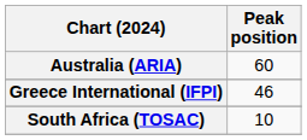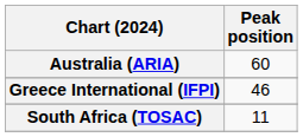 <table class="wikitable sortable plainrowheaders" style="text-align:center">
 <tr>
 <th scope="col">Chart (2024)</th>
 <th scope="col">Peak<br>position</th>
 </tr>
 <tr>
 <th scope="row">Australia (<a href='#'>ARIA</a>)</th>
 <td>60</td>
 </tr>
 <tr>
 </tr>
 <tr>
 </tr>
 <tr>
 <th scope="row">Greece International (<a href='#'>IFPI</a>)</th>
 <td>46</td>
 </tr>
 <tr>
 </tr>
 <tr>
 </tr>
 <tr>
 <th scope="row">South Africa (<a href='#'>TOSAC</a>)</th>
-<td>10</td>
+<td>11</td>
 </tr>
 <tr>
 </tr>
 <tr>
 </tr>
 <tr>
 </tr>
 <tr>
 </tr>
 <tr>
 </tr>
 </table>
